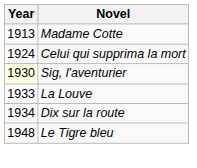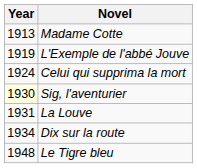 <table class="wikitable">
 <tr>
 <th>Year</th>
 <th>Novel</th>
 </tr>
 <tr>
 <td>1913</td>
 <td><em>Madame Cotte</em></td>
 </tr>
 <tr>
+<td>1919</td>
+<td><em>L'Exemple de l'abbé Jouve</em></td>
+</tr>
+<tr>
 <td>1924</td>
 <td><em>Celui qui supprima la mort</em></td>
 </tr>
 <tr>
 <td style="background: lightyellow;">1930</td>
 <td><em>Sig, l'aventurier</em></td>
 </tr>
 <tr>
-<td>1933</td>
+<td>1931</td>
 <td><em>La Louve</em></td>
 </tr>
 <tr>
 <td>1934</td>
 <td><em>Dix sur la route</em></td>
 </tr>
 <tr>
 <td>1948</td>
 <td><em>Le Tigre bleu</em></td>
 </tr>
 </table>
